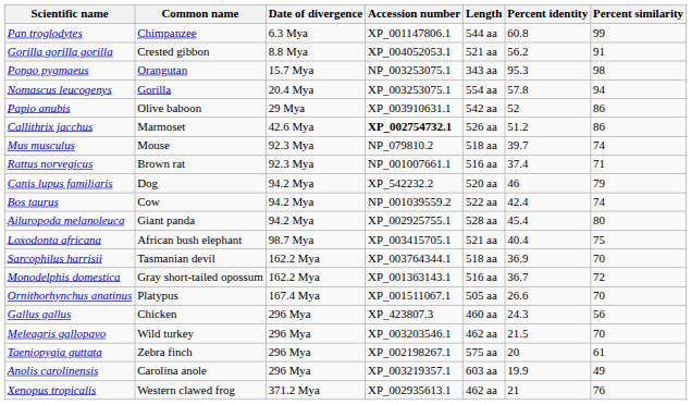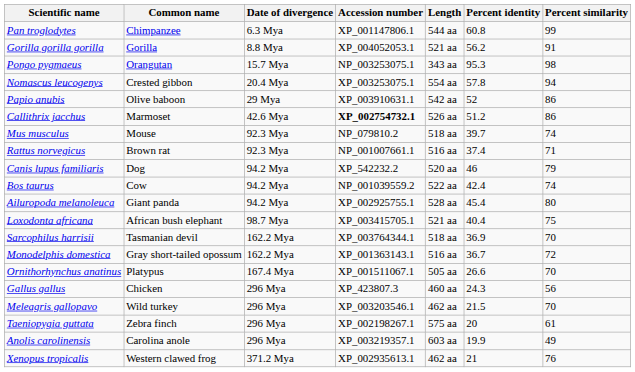 <table class="wikitable">
 <tr>
 <th>Scientific name</th>
 <th>Common name</th>
 <th>Date of divergence</th>
 <th>Accession number</th>
 <th>Length</th>
 <th>Percent identity</th>
 <th>Percent similarity</th>
 </tr>
 <tr>
 <td><em><a href='#'>Pan troglodytes</a></em></td>
 <td><a href='#'>Chimpanzee</a></td>
 <td>6.3 Mya</td>
 <td>XP_001147806.1</td>
 <td>544 aa</td>
 <td>60.8</td>
 <td>99</td>
 </tr>
 <tr>
 <td><em><a href='#'>Gorilla gorilla gorilla</a></em></td>
-<td>Crested gibbon</td>
+<td><a href='#'>Gorilla</a></td>
 <td>8.8 Mya</td>
 <td>XP_004052053.1</td>
 <td>521 aa</td>
 <td>56.2</td>
 <td>91</td>
 </tr>
 <tr>
 <td><em><a href='#'>Pongo pygmaeus</a></em></td>
 <td><a href='#'>Orangutan</a></td>
 <td>15.7 Mya</td>
 <td>NP_003253075.1</td>
 <td>343 aa</td>
 <td>95.3</td>
 <td>98</td>
 </tr>
 <tr>
 <td><em><a href='#'>Nomascus leucogenys</a></em></td>
-<td><a href='#'>Gorilla</a></td>
+<td>Crested gibbon</td>
 <td>20.4 Mya</td>
 <td>XP_003253075.1</td>
 <td>554 aa</td>
 <td>57.8</td>
 <td>94</td>
 </tr>
 <tr>
 <td><em><a href='#'>Papio anubis</a></em></td>
 <td>Olive baboon</td>
 <td>29 Mya</td>
 <td>XP_003910631.1</td>
 <td>542 aa</td>
 <td>52</td>
 <td>86</td>
 </tr>
 <tr>
 <td><em><a href='#'>Callithrix jacchus</a></em></td>
 <td>Marmoset</td>
 <td>42.6 Mya</td>
 <td><strong>XP_002754732.1</strong></td>
 <td>526 aa</td>
 <td>51.2</td>
 <td>86</td>
 </tr>
 <tr>
 <td><em><a href='#'>Mus musculus</a></em></td>
 <td>Mouse</td>
 <td>92.3 Mya</td>
 <td>NP_079810.2</td>
 <td>518 aa</td>
 <td>39.7</td>
 <td>74</td>
 </tr>
 <tr>
 <td><em><a href='#'>Rattus norvegicus</a></em></td>
 <td>Brown rat</td>
 <td>92.3 Mya</td>
 <td>NP_001007661.1</td>
 <td>516 aa</td>
 <td>37.4</td>
 <td>71</td>
 </tr>
 <tr>
 <td><em><a href='#'>Canis lupus familiaris</a></em></td>
 <td>Dog</td>
 <td>94.2 Mya</td>
 <td>XP_542232.2</td>
 <td>520 aa</td>
 <td>46</td>
 <td>79</td>
 </tr>
 <tr>
 <td><em><a href='#'>Bos taurus</a></em></td>
 <td>Cow</td>
 <td>94.2 Mya</td>
 <td>NP_001039559.2</td>
 <td>522 aa</td>
 <td>42.4</td>
 <td>74</td>
 </tr>
 <tr>
 <td><em><a href='#'>Ailuropoda melanoleuca</a></em></td>
 <td>Giant panda</td>
 <td>94.2 Mya</td>
 <td>XP_002925755.1</td>
 <td>528 aa</td>
 <td>45.4</td>
 <td>80</td>
 </tr>
 <tr>
 <td><em><a href='#'>Loxodonta africana</a></em></td>
 <td>African bush elephant</td>
 <td>98.7 Mya</td>
 <td>XP_003415705.1</td>
 <td>521 aa</td>
 <td>40.4</td>
 <td>75</td>
 </tr>
 <tr>
 <td><em><a href='#'>Sarcophilus harrisii</a></em></td>
 <td>Tasmanian devil</td>
 <td>162.2 Mya</td>
 <td>XP_003764344.1</td>
 <td>518 aa</td>
 <td>36.9</td>
 <td>70</td>
 </tr>
 <tr>
 <td><em><a href='#'>Monodelphis domestica</a></em></td>
 <td>Gray short-tailed opossum</td>
 <td>162.2 Mya</td>
 <td>XP_001363143.1</td>
 <td>516 aa</td>
 <td>36.7</td>
 <td>72</td>
 </tr>
 <tr>
 <td><em><a href='#'>Ornithorhynchus anatinus</a></em></td>
 <td>Platypus</td>
 <td>167.4 Mya</td>
 <td>XP_001511067.1</td>
 <td>505 aa</td>
 <td>26.6</td>
 <td>70</td>
 </tr>
 <tr>
 <td><em><a href='#'>Gallus gallus</a></em></td>
 <td>Chicken</td>
 <td>296 Mya</td>
 <td>XP_423807.3</td>
 <td>460 aa</td>
 <td>24.3</td>
 <td>56</td>
 </tr>
 <tr>
 <td><em><a href='#'>Meleagris gallopavo</a></em></td>
 <td>Wild turkey</td>
 <td>296 Mya</td>
 <td>XP_003203546.1</td>
 <td>462 aa</td>
 <td>21.5</td>
 <td>70</td>
 </tr>
 <tr>
 <td><em><a href='#'>Taeniopygia guttata</a></em></td>
 <td>Zebra finch</td>
 <td>296 Mya</td>
 <td>XP_002198267.1</td>
 <td>575 aa</td>
 <td>20</td>
 <td>61</td>
 </tr>
 <tr>
 <td><em><a href='#'>Anolis carolinensis</a></em></td>
 <td>Carolina anole</td>
 <td>296 Mya</td>
 <td>XP_003219357.1</td>
 <td>603 aa</td>
 <td>19.9</td>
 <td>49</td>
 </tr>
 <tr>
 <td><em><a href='#'>Xenopus tropicalis</a></em></td>
 <td>Western clawed frog</td>
 <td>371.2 Mya</td>
 <td>XP_002935613.1</td>
 <td>462 aa</td>
 <td>21</td>
 <td>76</td>
 </tr>
 </table>
